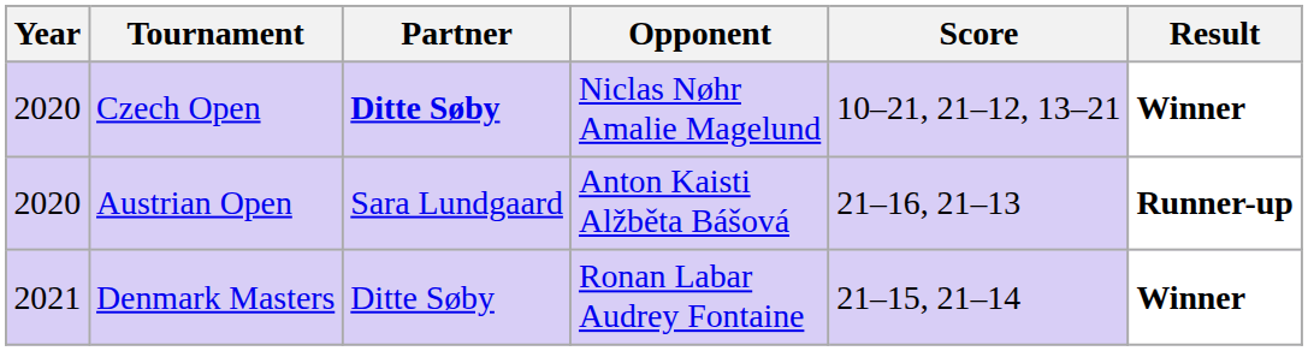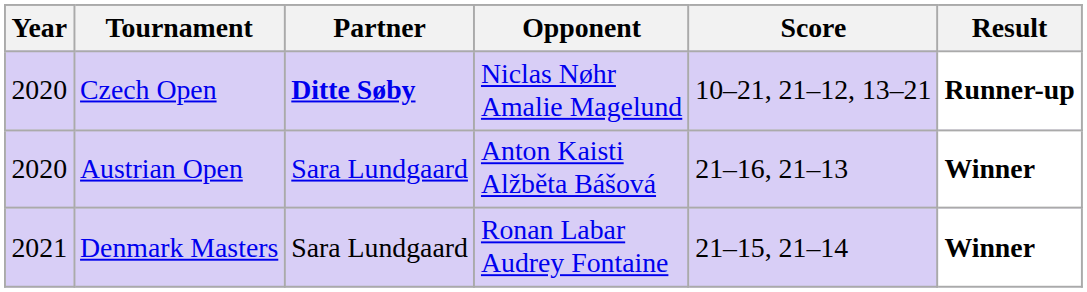 <table class="sortable wikitable" style="font-size: 90%;">
 <tr>
 <th>Year</th>
 <th>Tournament</th>
 <th>Partner</th>
 <th>Opponent</th>
 <th>Score</th>
 <th>Result</th>
 </tr>
 <tr style="background:#D8CEF6">
 <td align="center">2020</td>
 <td align="left"><a href='#'>Czech Open</a></td>
 <td align="left"><strong> <a href='#'>Ditte Søby</a></strong></td>
 <td align="left"> <a href='#'>Niclas Nøhr</a><br> <a href='#'>Amalie Magelund</a></td>
 <td align="left">10–21, 21–12, 13–21</td>
-<td style="text-align:left; background:white"> <strong>Winner</strong></td>
+<td style="text-align:left; background:white"> <strong>Runner-up</strong></td>
 </tr>
 <tr style="background:#D8CEF6">
 <td align="center">2020</td>
 <td align="left"><a href='#'>Austrian Open</a></td>
 <td align="left"> <a href='#'>Sara Lundgaard</a></td>
 <td align="left"> <a href='#'>Anton Kaisti</a> <br>  <a href='#'>Alžběta Bášová</a></td>
 <td align="left">21–16, 21–13</td>
-<td style="text-align:left; background:white"> <strong>Runner-up</strong></td>
+<td style="text-align:left; background:white"> <strong>Winner</strong></td>
 </tr>
 <tr bgcolor="#D8CEF6">
 <td align="center">2021</td>
 <td align="left"><a href='#'>Denmark Masters</a></td>
-<td align="left"> <a href='#'>Ditte Søby</a></td>
+<td align="left"> Sara Lundgaard</td>
 <td align="left"> <a href='#'>Ronan Labar</a> <br>  <a href='#'>Audrey Fontaine</a></td>
 <td align="left">21–15, 21–14</td>
 <td style="text-align:left; background:white"> <strong>Winner</strong></td>
 </tr>
 </table>
